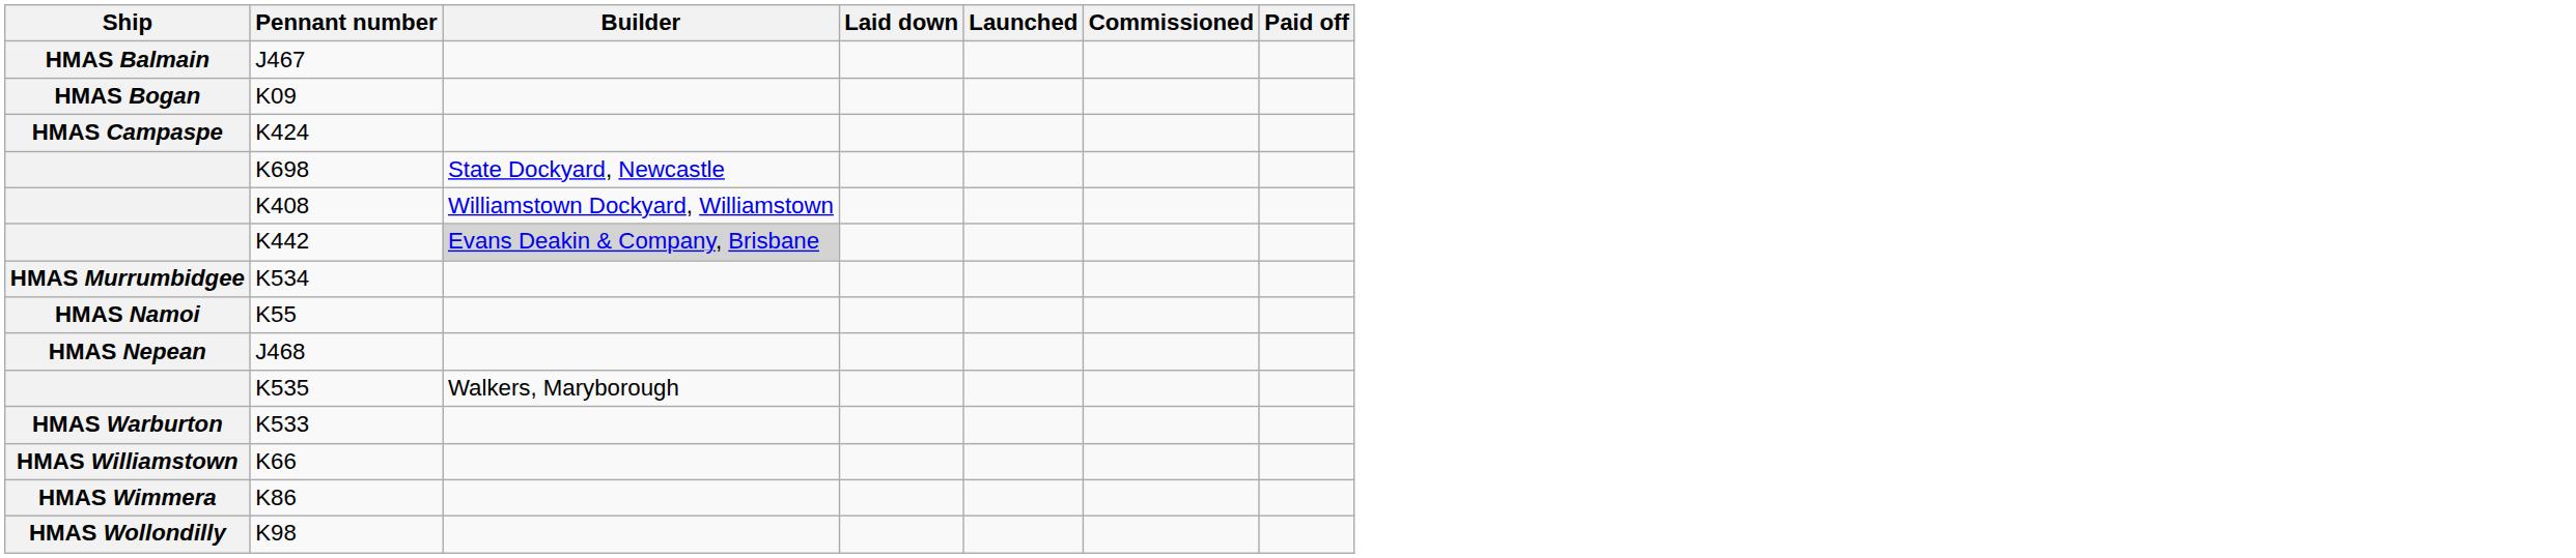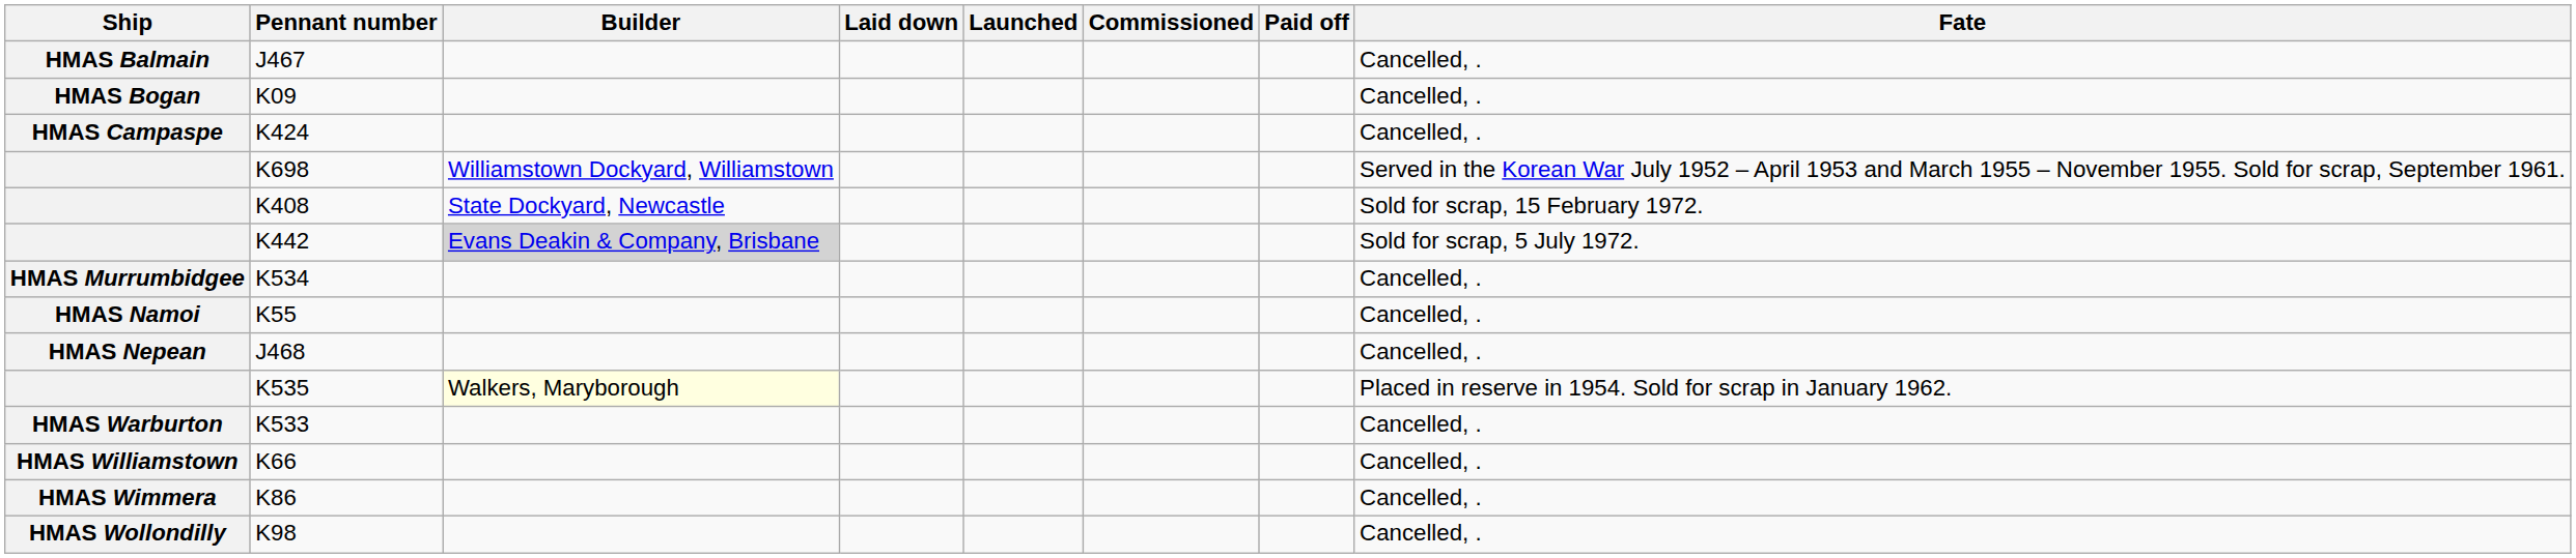 <table class="wikitable sortable nowraplinks plainrowheaders">
 <tr>
 <th scope="col">Ship</th>
 <th scope="col">Pennant number</th>
 <th scope="col">Builder</th>
 <th scope="col">Laid down</th>
 <th scope="col">Launched</th>
 <th scope="col">Commissioned</th>
 <th scope="col">Paid off</th>
+<th scope="col">Fate</th>
 </tr>
 <tr>
 <th scope="row">HMAS <em>Balmain</em></th>
 <td>J467</td>
 <td></td>
 <td></td>
 <td></td>
 <td></td>
 <td></td>
+<td>Cancelled, .</td>
 </tr>
 <tr>
 <th scope="row">HMAS <em>Bogan</em></th>
 <td>K09</td>
 <td></td>
 <td></td>
 <td></td>
 <td></td>
 <td></td>
+<td>Cancelled, .</td>
 </tr>
 <tr>
 <th scope="row">HMAS <em>Campaspe</em></th>
 <td>K424</td>
 <td></td>
 <td></td>
 <td></td>
 <td></td>
 <td></td>
+<td>Cancelled, .</td>
 </tr>
 <tr>
 <th scope="row"></th>
 <td>K698</td>
+<td><a href='#'>Williamstown Dockyard</a>, <a href='#'>Williamstown</a></td>
+<td></td>
+<td></td>
+<td></td>
+<td></td>
+<td>Served in the <a href='#'>Korean War</a> July 1952 – April 1953 and March 1955 – November 1955.  Sold for scrap, September 1961.</td>
+</tr>
+<tr>
+<th scope="row"></th>
+<td>K408</td>
 <td><a href='#'>State Dockyard</a>, <a href='#'>Newcastle</a></td>
 <td></td>
 <td></td>
 <td></td>
 <td></td>
-</tr>
-<tr>
-<th scope="row"></th>
-<td>K408</td>
-<td><a href='#'>Williamstown Dockyard</a>, <a href='#'>Williamstown</a></td>
-<td></td>
-<td></td>
-<td></td>
-<td></td>
+<td>Sold for scrap, 15 February 1972.</td>
 </tr>
 <tr>
 <th scope="row"></th>
 <td>K442</td>
 <td style="background: lightgrey;"><a href='#'>Evans Deakin & Company</a>, <a href='#'>Brisbane</a></td>
 <td></td>
 <td></td>
 <td></td>
 <td></td>
+<td>Sold for scrap, 5 July 1972.</td>
 </tr>
 <tr>
 <th scope="row">HMAS <em>Murrumbidgee</em></th>
 <td>K534</td>
 <td></td>
 <td></td>
 <td></td>
 <td></td>
 <td></td>
+<td>Cancelled, .</td>
 </tr>
 <tr>
 <th scope="row">HMAS <em>Namoi</em></th>
 <td>K55</td>
 <td></td>
 <td></td>
 <td></td>
 <td></td>
 <td></td>
+<td>Cancelled, .</td>
 </tr>
 <tr>
 <th scope="row">HMAS <em>Nepean</em></th>
 <td>J468</td>
 <td></td>
 <td></td>
 <td></td>
 <td></td>
 <td></td>
+<td>Cancelled, .</td>
 </tr>
 <tr>
 <th scope="row"></th>
 <td>K535</td>
-<td>Walkers, Maryborough</td>
+<td style="background: lightyellow;">Walkers, Maryborough</td>
 <td></td>
 <td></td>
 <td></td>
 <td></td>
+<td>Placed in reserve in 1954.  Sold for scrap in January 1962.</td>
 </tr>
 <tr>
 <th scope="row">HMAS <em>Warburton</em></th>
 <td>K533</td>
 <td></td>
 <td></td>
 <td></td>
 <td></td>
 <td></td>
+<td>Cancelled, .</td>
 </tr>
 <tr>
 <th scope="row">HMAS <em>Williamstown</em></th>
 <td>K66</td>
 <td></td>
 <td></td>
 <td></td>
 <td></td>
 <td></td>
+<td>Cancelled, .</td>
 </tr>
 <tr>
 <th scope="row">HMAS <em>Wimmera</em></th>
 <td>K86</td>
 <td></td>
 <td></td>
 <td></td>
 <td></td>
 <td></td>
+<td>Cancelled, .</td>
 </tr>
 <tr>
 <th scope="row">HMAS <em>Wollondilly</em></th>
 <td>K98</td>
 <td></td>
 <td></td>
 <td></td>
 <td></td>
 <td></td>
+<td>Cancelled, .</td>
 </tr>
 </table>
